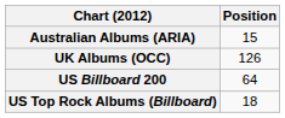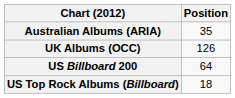 <table class="wikitable sortable plainrowheaders" style="text-align:center">
 <tr>
 <th scope="col">Chart (2012)</th>
 <th scope="col">Position</th>
 </tr>
 <tr>
 <th scope="row">Australian Albums (ARIA)</th>
-<td>15</td>
+<td>35</td>
 </tr>
 <tr>
 <th scope="row">UK Albums (OCC)</th>
 <td>126</td>
 </tr>
 <tr>
 <th scope="row">US <em>Billboard</em> 200</th>
 <td>64</td>
 </tr>
 <tr>
 <th scope="row">US Top Rock Albums (<em>Billboard</em>)</th>
 <td>18</td>
 </tr>
 </table>
